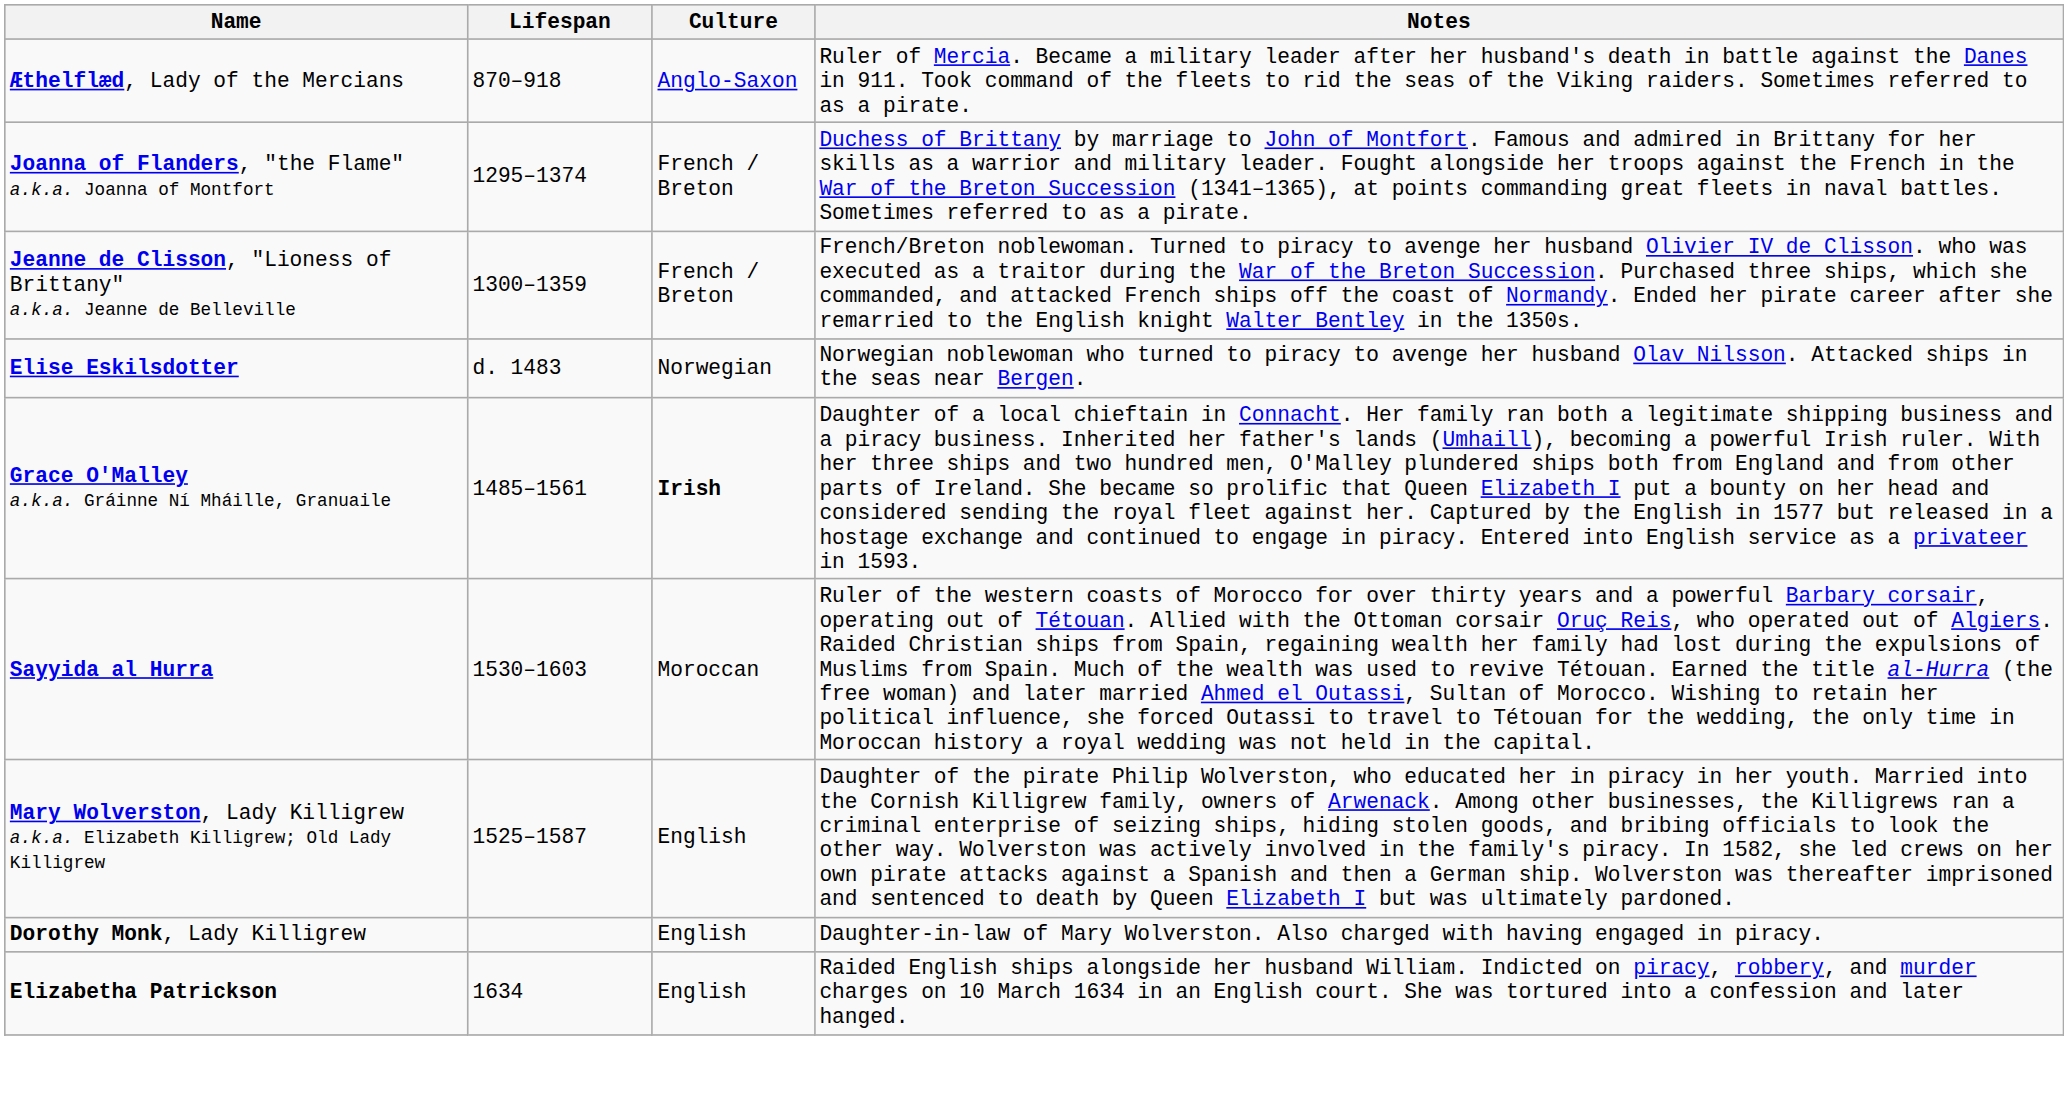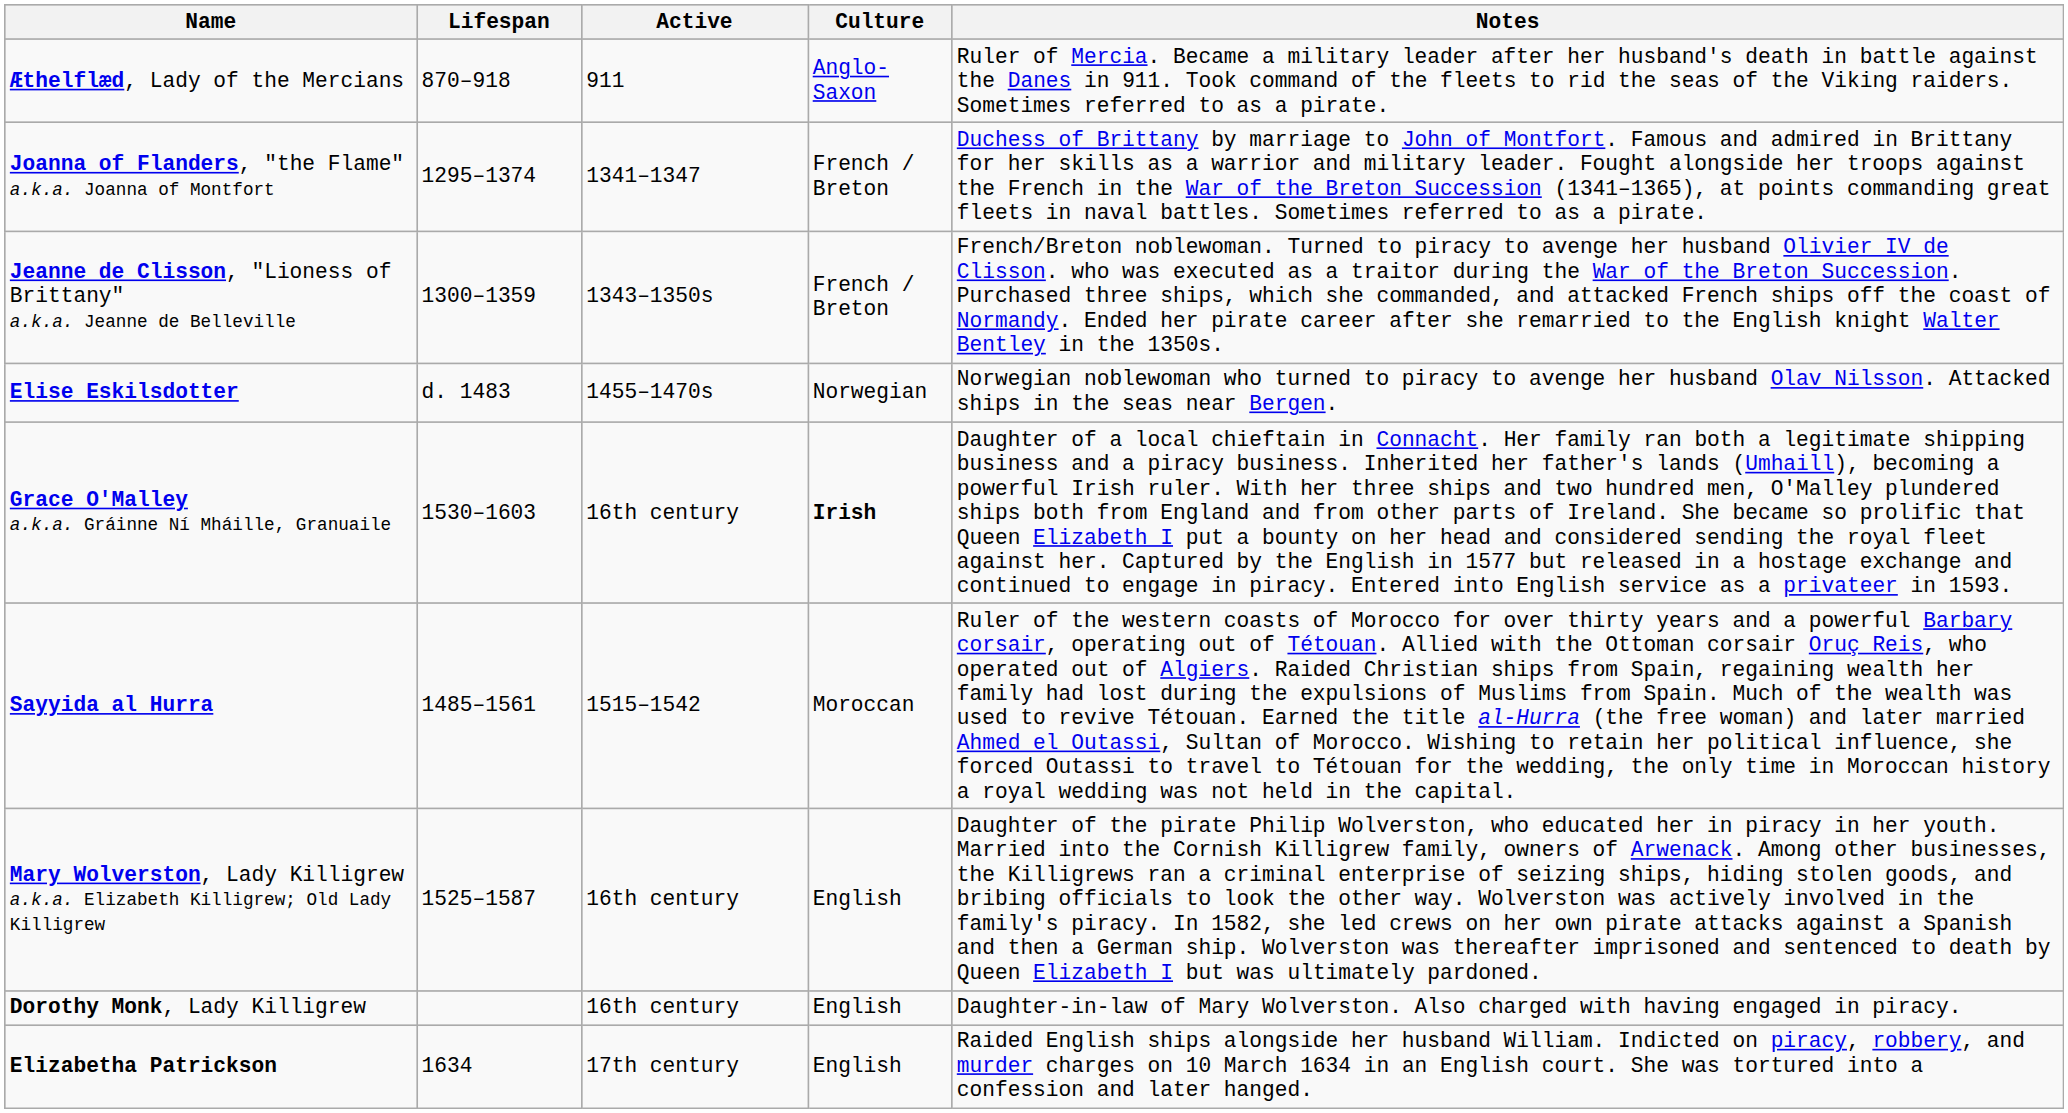 <table class="wikitable" style="text-align:left; width:100%;">
 <tr>
 <th width="20%">Name</th>
 <th width="8%">Lifespan</th>
+<th width="11%">Active</th>
 <th width="7%">Culture</th>
 <th width="54%">Notes</th>
 </tr>
 <tr>
 <td><strong><a href='#'>Æthelflæd</a></strong>, Lady of the Mercians</td>
 <td> 870–918</td>
+<td>911</td>
 <td><a href='#'>Anglo-Saxon</a></td>
 <td>Ruler of <a href='#'>Mercia</a>. Became a military leader after her husband's death in battle against the <a href='#'>Danes</a> in 911. Took command of the fleets to rid the seas of the Viking raiders. Sometimes referred to as a pirate.</td>
 </tr>
 <tr>
 <td><strong><a href='#'>Joanna of Flanders</a></strong>, "the Flame"<br><small><em>a.k.a.</em> Joanna of Montfort</small></td>
 <td> 1295–1374</td>
+<td>1341–1347</td>
 <td>French / Breton</td>
 <td><a href='#'>Duchess of Brittany</a> by marriage to <a href='#'>John of Montfort</a>. Famous and admired in Brittany for her skills as a warrior and military leader. Fought alongside her troops against the French in the <a href='#'>War of the Breton Succession</a> (1341–1365), at points commanding great fleets in naval battles. Sometimes referred to as a pirate.</td>
 </tr>
 <tr>
 <td><strong><a href='#'>Jeanne de Clisson</a></strong>, "Lioness of Brittany"<br><small><em>a.k.a.</em> Jeanne de Belleville</small></td>
 <td>1300–1359</td>
+<td>1343–1350s</td>
 <td>French / Breton</td>
 <td>French/Breton noblewoman. Turned to piracy to avenge her husband <a href='#'>Olivier IV de Clisson</a>. who was executed as a traitor during the <a href='#'>War of the Breton Succession</a>. Purchased three ships, which she commanded, and attacked French ships off the coast of <a href='#'>Normandy</a>. Ended her pirate career after she remarried to the English knight <a href='#'>Walter Bentley</a> in the 1350s.</td>
 </tr>
 <tr>
 <td><strong><a href='#'>Elise Eskilsdotter</a></strong></td>
 <td>d. 1483</td>
+<td>1455–1470s</td>
 <td>Norwegian</td>
 <td>Norwegian noblewoman who turned to piracy to avenge her husband <a href='#'>Olav Nilsson</a>. Attacked ships in the seas near <a href='#'>Bergen</a>.</td>
 </tr>
 <tr>
 <td><strong><a href='#'>Grace O'Malley</a></strong><br><small><em>a.k.a.</em> Gráinne Ní Mháille, Granuaile</small></td>
-<td>1485–1561</td>
+<td> 1530–1603</td>
+<td>16th century</td>
 <td><strong>Irish</strong></td>
 <td>Daughter of a local chieftain in <a href='#'>Connacht</a>. Her family ran both a legitimate shipping business and a piracy business. Inherited her father's lands (<a href='#'>Umhaill</a>), becoming a powerful Irish ruler. With her three ships and two hundred men, O'Malley plundered ships both from England and from other parts of Ireland. She became so prolific that Queen <a href='#'>Elizabeth I</a> put a bounty on her head and considered sending the royal fleet against her. Captured by the English in 1577 but released in a hostage exchange and continued to engage in piracy. Entered into English service as a <a href='#'>privateer</a> in 1593.</td>
 </tr>
 <tr>
 <td><strong><a href='#'>Sayyida al Hurra</a></strong></td>
-<td> 1530–1603</td>
+<td>1485–1561</td>
+<td>1515–1542</td>
 <td>Moroccan</td>
 <td>Ruler of the western coasts of Morocco for over thirty years and a powerful <a href='#'>Barbary corsair</a>, operating out of <a href='#'>Tétouan</a>. Allied with the Ottoman corsair <a href='#'>Oruç Reis</a>, who operated out of <a href='#'>Algiers</a>. Raided Christian ships from Spain, regaining wealth her family had lost during the expulsions of Muslims from Spain. Much of the wealth was used to revive Tétouan. Earned the title <em><a href='#'>al-Hurra</a></em> (the free woman) and later married <a href='#'>Ahmed el Outassi</a>, Sultan of Morocco. Wishing to retain her political influence, she forced Outassi to travel to Tétouan for the wedding, the only time in Moroccan history a royal wedding was not held in the capital.</td>
 </tr>
 <tr>
 <td><strong><a href='#'>Mary Wolverston</a></strong>, Lady Killigrew<br><small><em>a.k.a.</em> Elizabeth Killigrew; Old Lady Killigrew</small></td>
 <td> 1525–1587</td>
+<td>16th century</td>
 <td>English</td>
 <td>Daughter of the pirate Philip Wolverston, who educated her in piracy in her youth. Married into the Cornish Killigrew family, owners of <a href='#'>Arwenack</a>. Among other businesses, the Killigrews ran a criminal enterprise of seizing ships, hiding stolen goods, and bribing officials to look the other way. Wolverston was actively involved in the family's piracy. In 1582, she led crews on her own pirate attacks against a Spanish and then a German ship. Wolverston was thereafter imprisoned and sentenced to death by Queen <a href='#'>Elizabeth I</a> but was ultimately pardoned.</td>
 </tr>
 <tr>
 <td><strong>Dorothy Monk</strong>, Lady Killigrew</td>
 <td></td>
+<td>16th century</td>
 <td>English</td>
 <td>Daughter-in-law of Mary Wolverston. Also charged with having engaged in piracy.</td>
 </tr>
 <tr>
 <td><strong>Elizabetha Patrickson</strong></td>
 <td> 1634</td>
+<td>17th century</td>
 <td>English</td>
 <td>Raided English ships alongside her husband William. Indicted on <a href='#'>piracy</a>, <a href='#'>robbery</a>, and <a href='#'>murder</a> charges on 10 March 1634 in an English court. She was tortured into a confession and later hanged.</td>
 </tr>
 </table>
